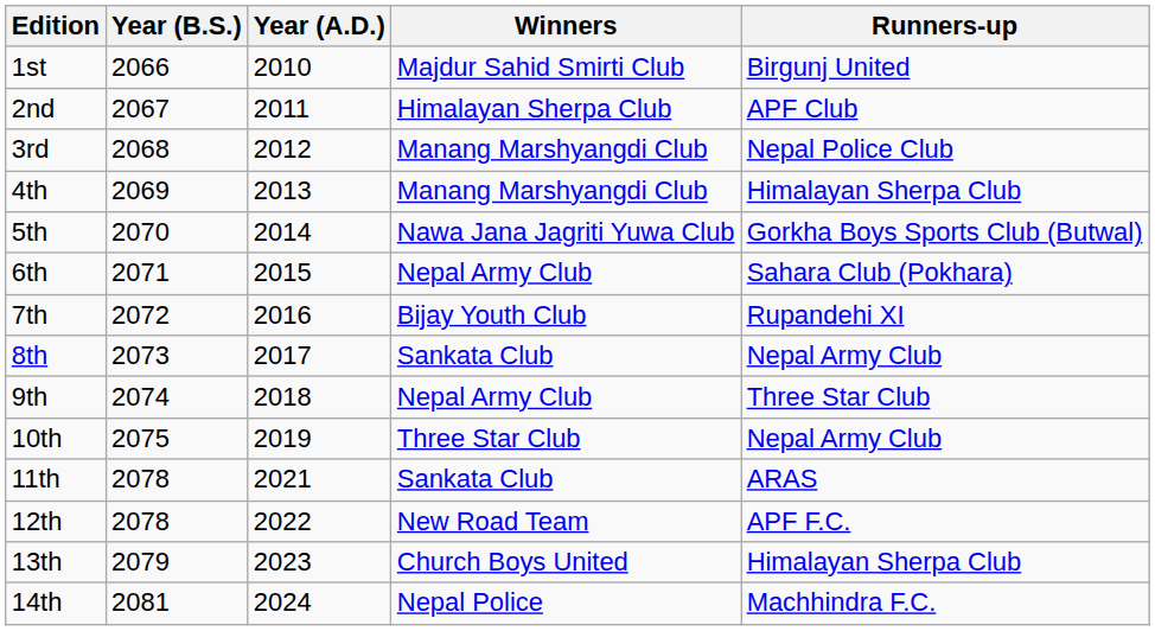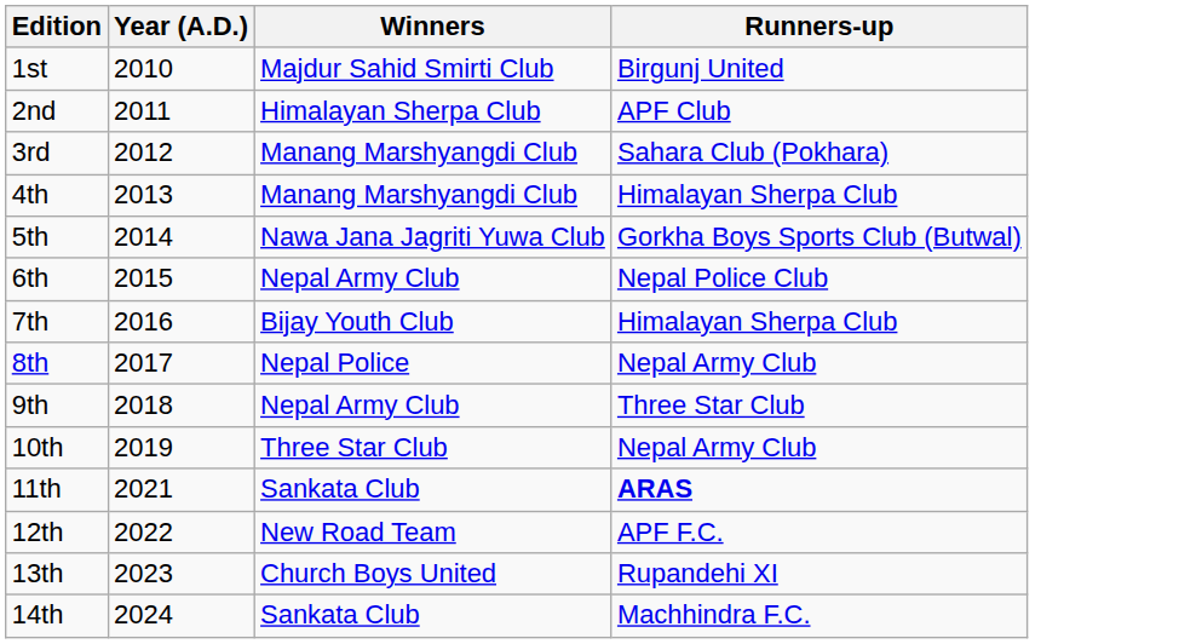 <table class="wikitable" border="1">
 <tr>
 <th>Edition</th>
-<th>Year (B.S.)</th>
 <th>Year (A.D.)</th>
 <th>Winners</th>
 <th>Runners-up</th>
 </tr>
 <tr>
 <td>1st</td>
-<td>2066</td>
 <td>2010</td>
 <td><a href='#'>Majdur Sahid Smirti Club</a></td>
 <td><a href='#'>Birgunj United</a></td>
 </tr>
 <tr>
 <td>2nd</td>
-<td>2067</td>
 <td>2011</td>
 <td><a href='#'>Himalayan Sherpa Club</a></td>
 <td><a href='#'>APF Club</a></td>
 </tr>
 <tr>
 <td>3rd</td>
-<td>2068</td>
 <td>2012</td>
 <td><a href='#'>Manang Marshyangdi Club</a></td>
-<td><a href='#'>Nepal Police Club</a></td>
+<td><a href='#'>Sahara Club (Pokhara)</a></td>
 </tr>
 <tr>
 <td>4th</td>
-<td>2069</td>
 <td>2013</td>
 <td><a href='#'>Manang Marshyangdi Club</a></td>
 <td><a href='#'>Himalayan Sherpa Club</a></td>
 </tr>
 <tr>
 <td>5th</td>
-<td>2070</td>
 <td>2014</td>
 <td><a href='#'>Nawa Jana Jagriti Yuwa Club</a></td>
 <td><a href='#'>Gorkha Boys Sports Club (Butwal)</a></td>
 </tr>
 <tr>
 <td>6th</td>
-<td>2071</td>
 <td>2015</td>
 <td><a href='#'>Nepal Army Club</a></td>
-<td><a href='#'>Sahara Club (Pokhara)</a></td>
+<td><a href='#'>Nepal Police Club</a></td>
 </tr>
 <tr>
 <td>7th</td>
-<td>2072</td>
 <td>2016</td>
 <td><a href='#'>Bijay Youth Club</a></td>
-<td><a href='#'>Rupandehi XI</a></td>
+<td><a href='#'>Himalayan Sherpa Club</a></td>
 </tr>
 <tr>
 <td><a href='#'>8th</a></td>
-<td>2073</td>
 <td>2017</td>
-<td><a href='#'>Sankata Club</a></td>
+<td><a href='#'>Nepal Police</a></td>
 <td><a href='#'>Nepal Army Club</a></td>
 </tr>
 <tr>
 <td>9th</td>
-<td>2074</td>
 <td>2018</td>
 <td><a href='#'>Nepal Army Club</a></td>
 <td><a href='#'>Three Star Club</a></td>
 </tr>
 <tr>
 <td>10th</td>
-<td>2075</td>
 <td>2019</td>
 <td><a href='#'>Three Star Club</a></td>
 <td><a href='#'>Nepal Army Club</a></td>
 </tr>
 <tr>
 <td>11th</td>
-<td>2078</td>
 <td>2021</td>
 <td><a href='#'>Sankata Club</a></td>
-<td> <a href='#'>ARAS</a></td>
+<td><strong> <a href='#'>ARAS</a></strong></td>
 </tr>
 <tr>
 <td>12th</td>
-<td>2078</td>
 <td>2022</td>
 <td><a href='#'>New Road Team</a></td>
 <td><a href='#'>APF F.C.</a></td>
 </tr>
 <tr>
 <td>13th</td>
-<td>2079</td>
 <td>2023</td>
 <td><a href='#'>Church Boys United</a></td>
-<td><a href='#'>Himalayan Sherpa Club</a></td>
+<td><a href='#'>Rupandehi XI</a></td>
 </tr>
 <tr>
 <td>14th</td>
-<td>2081</td>
 <td>2024</td>
-<td><a href='#'>Nepal Police</a></td>
+<td><a href='#'>Sankata Club</a></td>
 <td><a href='#'>Machhindra F.C.</a></td>
 </tr>
 </table>
